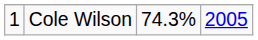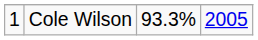 <table class="wikitable">
 <tr>
 </tr>
 <tr>
 <td>1</td>
 <td>Cole Wilson</td>
-<td><abbr>74.3%</abbr></td>
+<td><abbr>93.3%</abbr></td>
 <td><a href='#'>2005</a></td>
 </tr>
 </table>
